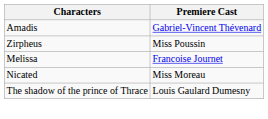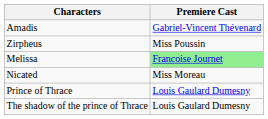 <table class="wikitable">
 <tr>
 <th>Characters</th>
 <th>Premiere Cast</th>
 </tr>
 <tr>
 <td>Amadis</td>
 <td><a href='#'>Gabriel-Vincent Thévenard</a></td>
 </tr>
 <tr>
 <td>Zirpheus</td>
 <td>Miss Poussin</td>
 </tr>
 <tr>
 <td>Melissa</td>
-<td><a href='#'>Francoise Journet</a></td>
+<td style="background: lightgreen;"><a href='#'>Francoise Journet</a></td>
 </tr>
 <tr>
 <td>Nicated</td>
 <td>Miss Moreau</td>
 </tr>
 <tr>
+<td>Prince of Thrace</td>
+<td><a href='#'>Louis Gaulard Dumesny</a></td>
+</tr>
+<tr>
 <td>The shadow of the prince of Thrace</td>
 <td>Louis Gaulard Dumesny</td>
 </tr>
 </table>
